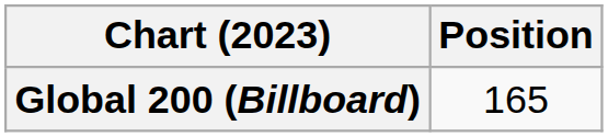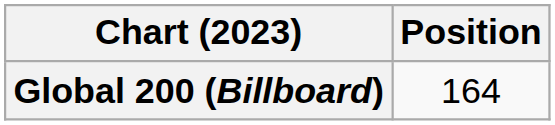 <table class="wikitable sortable plainrowheaders" style="text-align:center">
 <tr>
 <th scope="col">Chart (2023)</th>
 <th scope="col">Position</th>
 </tr>
 <tr>
 <th scope="row">Global 200 (<em>Billboard</em>)</th>
-<td>165</td>
+<td>164</td>
 </tr>
 </table>
